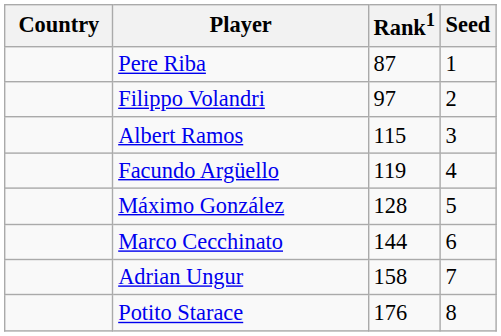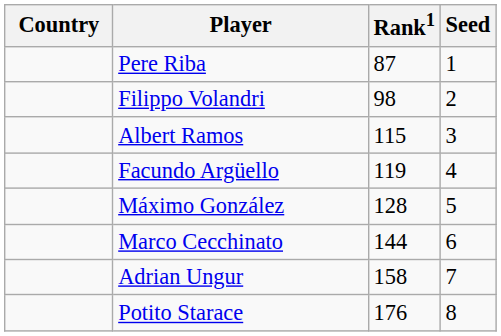 <table class="sortable wikitable">
 <tr>
 <th width="70">Country</th>
 <th width="175">Player</th>
 <th>Rank<sup>1</sup></th>
 <th>Seed</th>
 </tr>
 <tr>
 <td></td>
 <td><a href='#'>Pere Riba</a></td>
 <td>87</td>
 <td>1</td>
 </tr>
 <tr>
 <td></td>
 <td><a href='#'>Filippo Volandri</a></td>
-<td>97</td>
+<td>98</td>
 <td>2</td>
 </tr>
 <tr>
 <td></td>
 <td><a href='#'>Albert Ramos</a></td>
 <td>115</td>
 <td>3</td>
 </tr>
 <tr>
 <td></td>
 <td><a href='#'>Facundo Argüello</a></td>
 <td>119</td>
 <td>4</td>
 </tr>
 <tr>
 <td></td>
 <td><a href='#'>Máximo González</a></td>
 <td>128</td>
 <td>5</td>
 </tr>
 <tr>
 <td></td>
 <td><a href='#'>Marco Cecchinato</a></td>
 <td>144</td>
 <td>6</td>
 </tr>
 <tr>
 <td></td>
 <td><a href='#'>Adrian Ungur</a></td>
 <td>158</td>
 <td>7</td>
 </tr>
 <tr>
 <td></td>
 <td><a href='#'>Potito Starace</a></td>
 <td>176</td>
 <td>8</td>
 </tr>
 </table>
